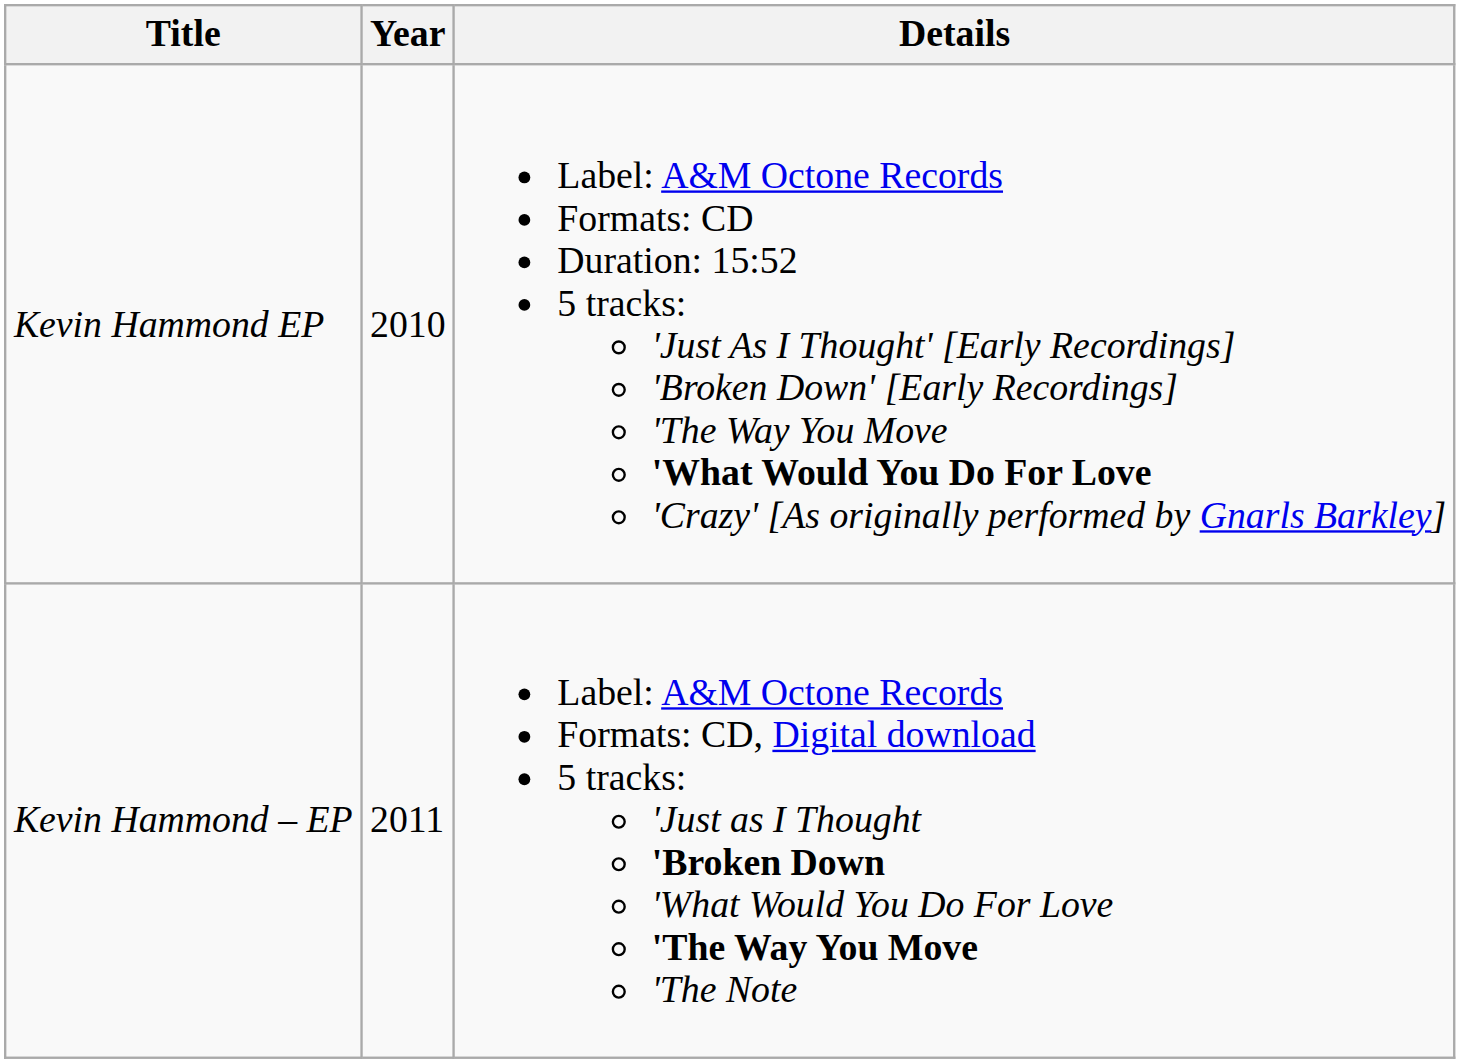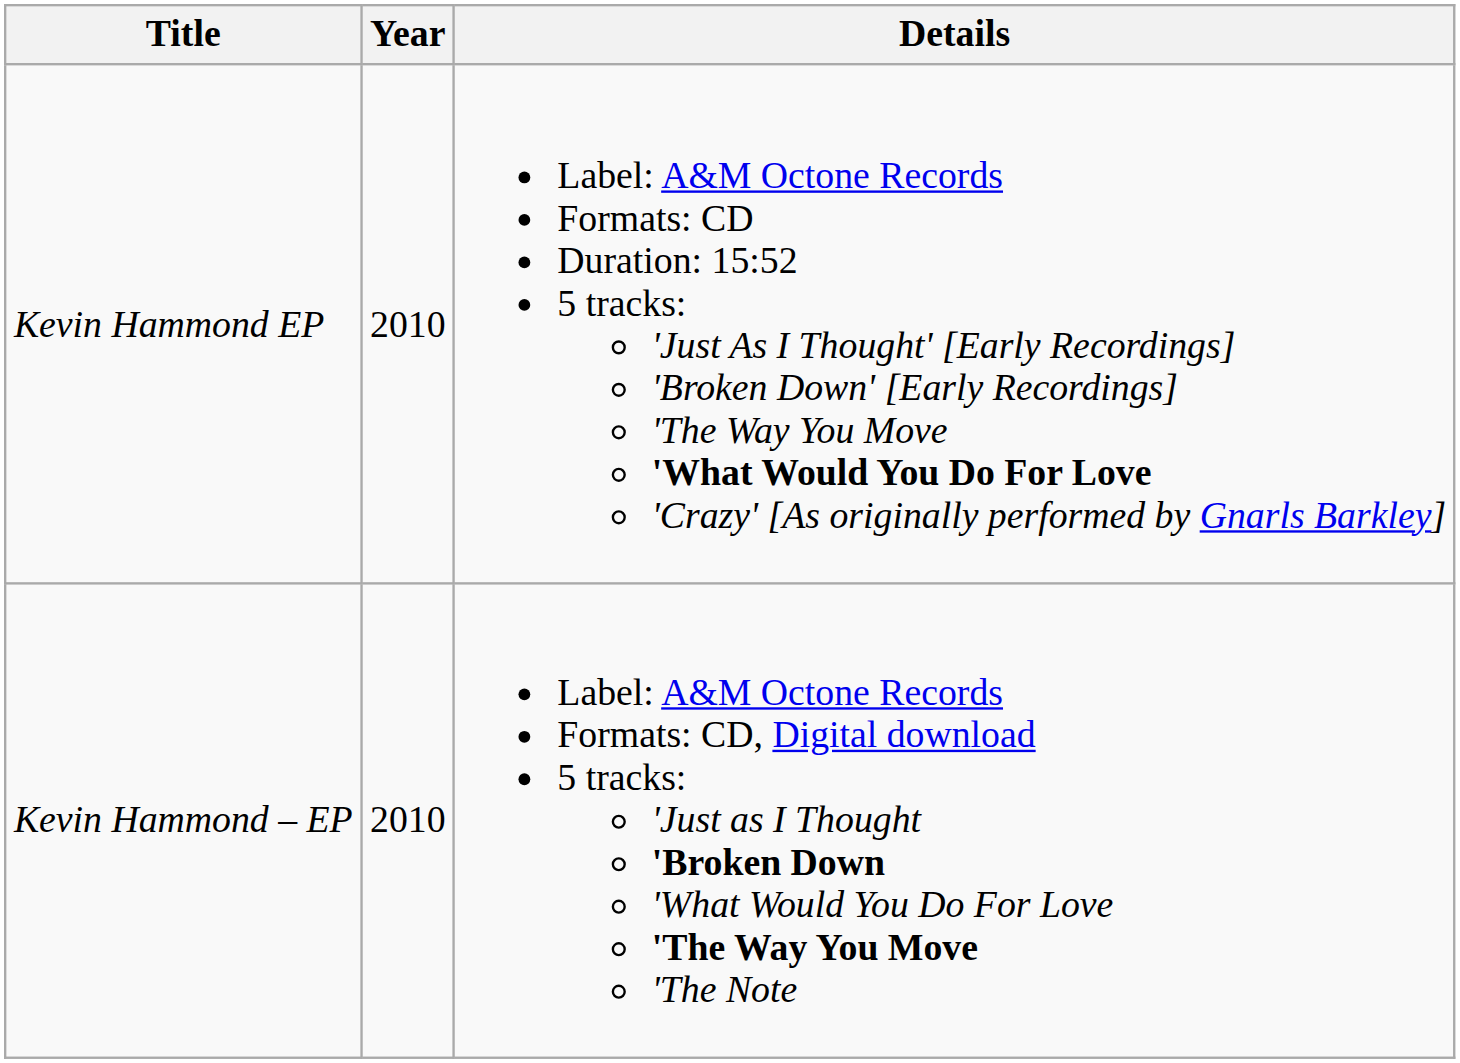 <table class="wikitable">
 <tr>
 <th>Title</th>
 <th>Year</th>
 <th>Details</th>
 </tr>
 <tr>
 <td><em>Kevin Hammond EP</em></td>
 <td>2010</td>
 <td><br><ul><li>Label: <a href='#'>A&M Octone Records</a></li><li>Formats: CD</li><li>Duration: 15:52</li><li>5 tracks:<ul><li><em>'Just As I Thought'  [Early Recordings]</em></li><li><em>'Broken Down'  [Early Recordings]</em></li><li><em>'The Way You Move<strong></li><li></em>'What Would You Do For Love</strong></li><li><em>'Crazy' [As originally performed by <a href='#'>Gnarls Barkley</a>]</em></li></ul></li></ul></td>
 </tr>
 <tr>
 <td><em>Kevin Hammond – EP</em></td>
-<td>2011</td>
+<td>2010</td>
 <td><br><ul><li>Label: <a href='#'>A&M Octone Records</a></li><li>Formats: CD, <a href='#'>Digital download</a></li><li>5 tracks:<ul><li><em>'Just as I Thought<strong></li><li></em>'Broken Down</strong></li><li><em>'What Would You Do For Love<strong></li><li></em>'The Way You Move</strong></li><li><em>'The Note<strong></li></ul></li></ul></td>
 </tr>
 </table>
